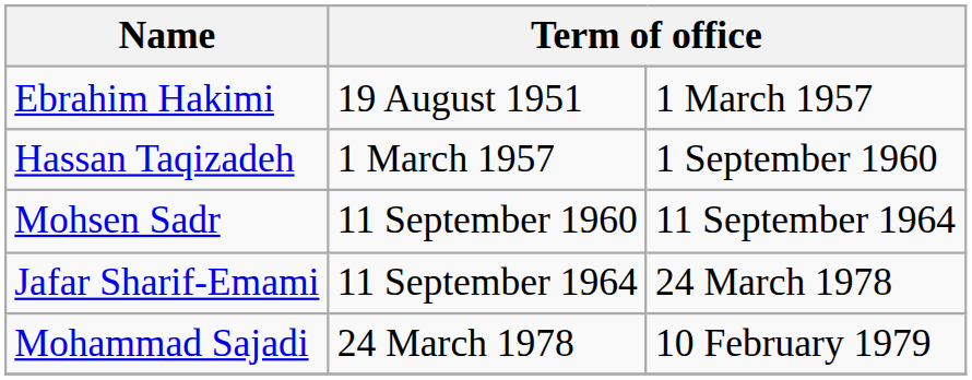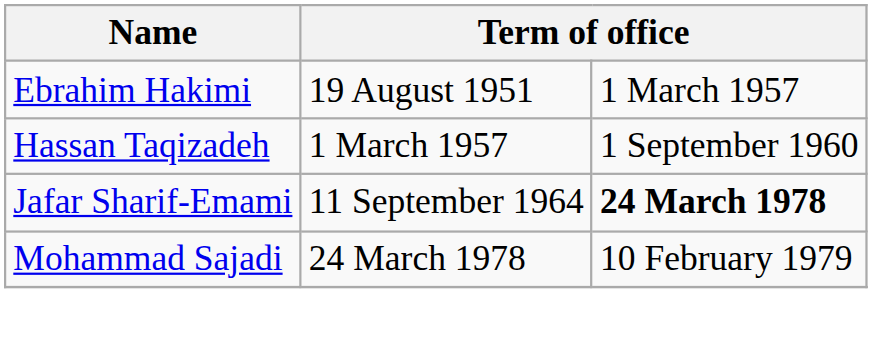 <table class="wikitable">
 <tr>
 <th colspan=1>Name</th>
 <th colspan=2>Term of office</th>
 </tr>
 <tr>
 <td><a href='#'>Ebrahim Hakimi</a></td>
 <td>19 August 1951</td>
 <td>1 March 1957</td>
 </tr>
 <tr>
 <td><a href='#'>Hassan Taqizadeh</a></td>
 <td>1 March 1957</td>
 <td>1 September 1960</td>
 </tr>
 <tr>
-<td><a href='#'>Mohsen Sadr</a></td>
-<td>11 September 1960</td>
-<td>11 September 1964</td>
-</tr>
-<tr>
 <td><a href='#'>Jafar Sharif-Emami</a></td>
 <td>11 September 1964</td>
-<td>24 March 1978</td>
+<td><strong>24 March 1978</strong></td>
 </tr>
 <tr>
 <td><a href='#'>Mohammad Sajadi</a></td>
 <td>24 March 1978</td>
 <td>10 February 1979</td>
 </tr>
 <tr>
 </tr>
 </table>
